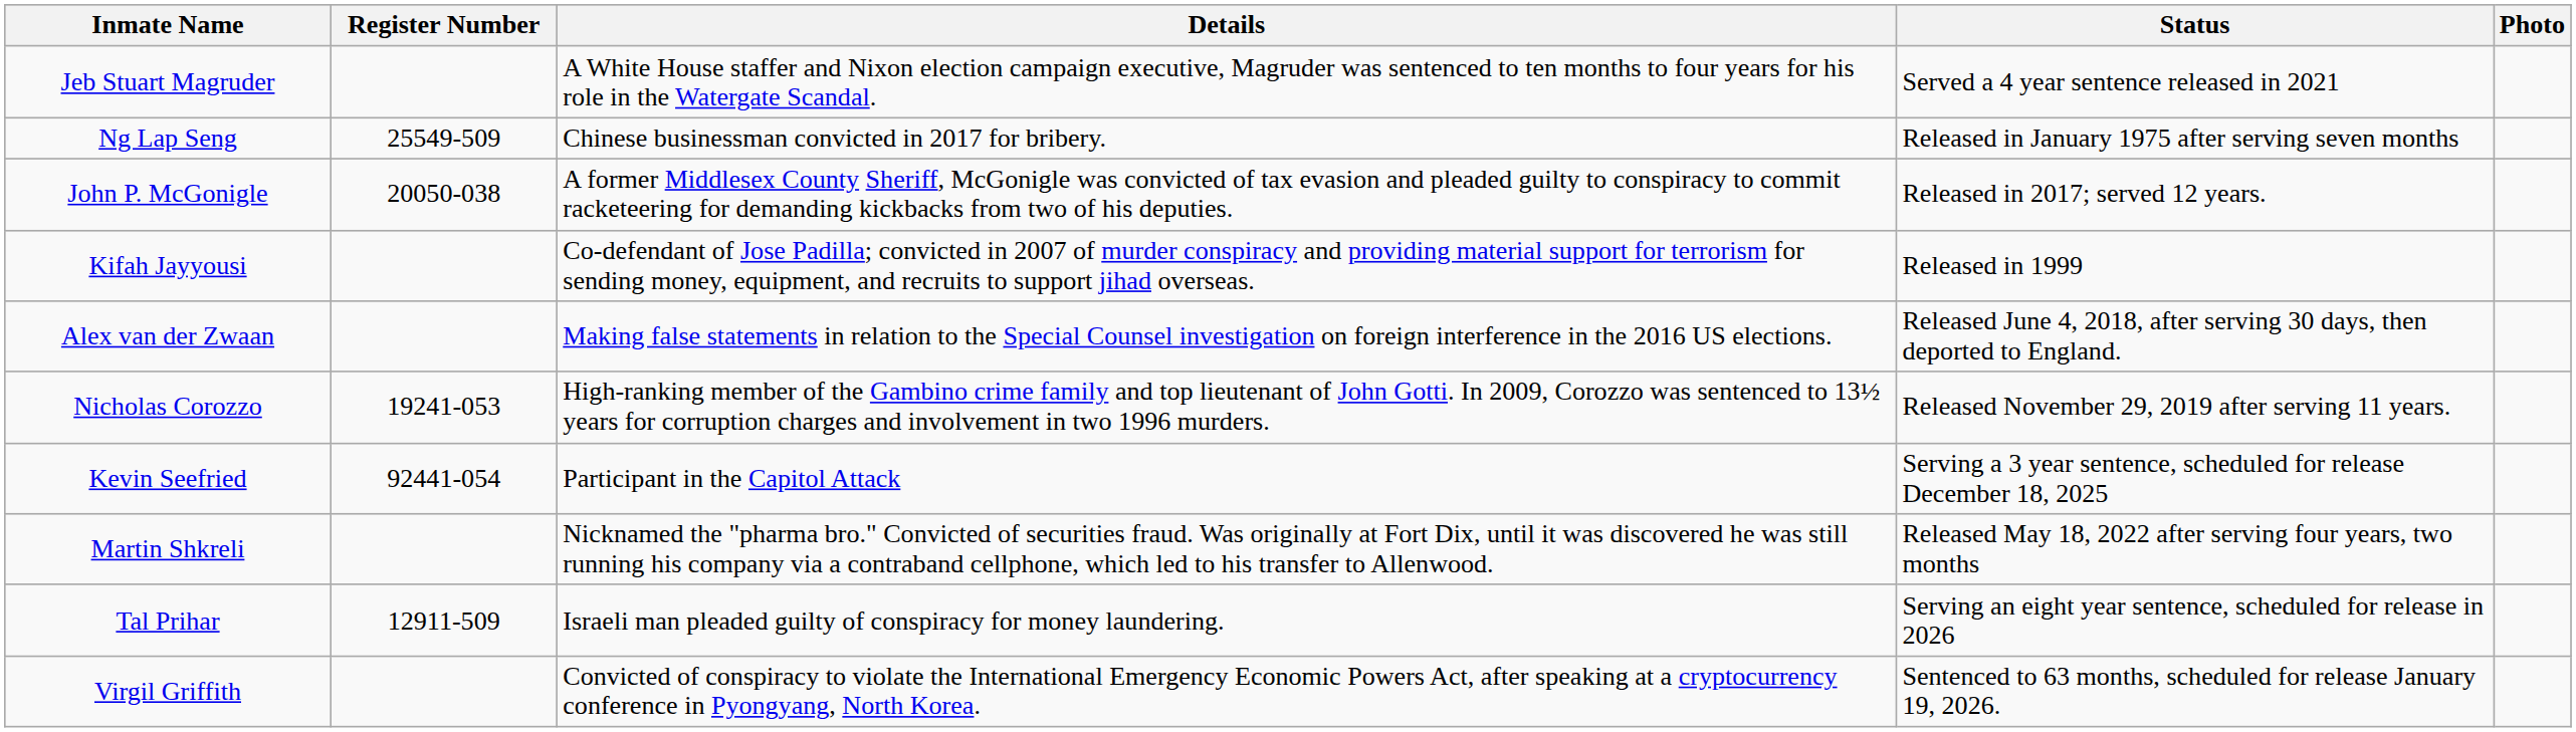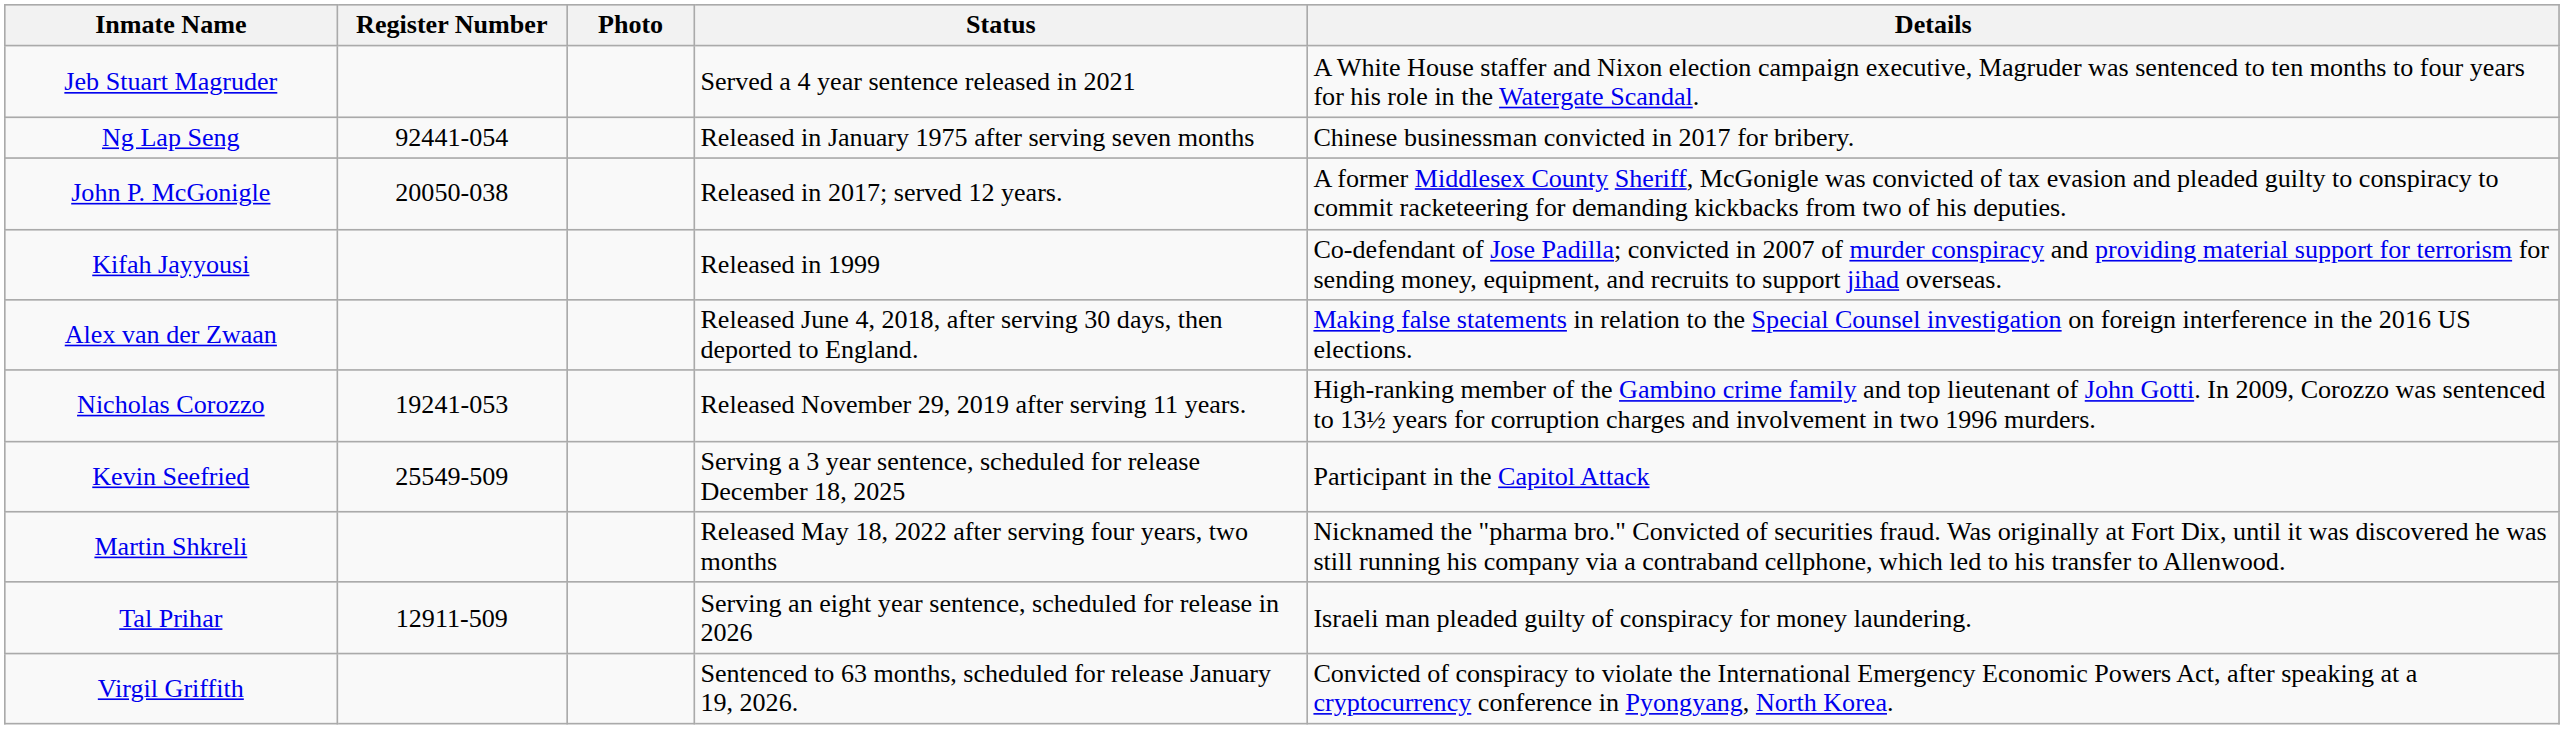 <table class="wikitable sortable">
 <tr>
 <th width=13%>Inmate Name</th>
 <th width=9%>Register Number</th>
+<th width=5%>Photo</th>
+<th width=24%>Status</th>
 <th width=54%>Details</th>
-<th width=24%>Status</th>
-<th width=5%>Photo</th>
 </tr>
 <tr>
 <td align="center"><a href='#'>Jeb Stuart Magruder</a></td>
 <td align="center"></td>
+<td style="text-align:center;"></td>
+<td>Served a 4 year sentence released in 2021</td>
 <td>A White House staffer and Nixon election campaign executive, Magruder was sentenced to ten months to four years for his role in the <a href='#'>Watergate Scandal</a>.</td>
-<td>Served a 4 year sentence released in 2021</td>
-<td style="text-align:center;"></td>
 </tr>
 <tr>
 <td align="center"><a href='#'>Ng Lap Seng</a></td>
-<td align="center">25549-509</td>
+<td align="center">92441-054</td>
+<td></td>
+<td>Released in January 1975 after serving seven months</td>
 <td>Chinese businessman convicted in 2017 for bribery.</td>
-<td>Released in January 1975 after serving seven months</td>
-<td></td>
 </tr>
 <tr>
 <td align="center"><a href='#'>John P. McGonigle</a></td>
 <td align="center">20050-038</td>
+<td style="text-align:center;"></td>
+<td>Released in 2017; served 12 years.</td>
 <td>A former <a href='#'>Middlesex County</a> <a href='#'>Sheriff</a>, McGonigle was convicted of tax evasion and pleaded guilty to conspiracy to commit racketeering for demanding kickbacks from two of his deputies.</td>
-<td>Released in 2017; served 12 years.</td>
-<td style="text-align:center;"></td>
 </tr>
 <tr>
 <td style="text-align:center;"><a href='#'>Kifah Jayyousi</a></td>
 <td style="text-align:center;"></td>
+<td style="text-align:center;"></td>
+<td>Released in 1999</td>
 <td>Co-defendant of <a href='#'>Jose Padilla</a>; convicted in 2007 of <a href='#'>murder conspiracy</a> and <a href='#'>providing material support for terrorism</a> for sending money, equipment, and recruits to support <a href='#'>jihad</a> overseas.</td>
-<td>Released in 1999</td>
-<td style="text-align:center;"></td>
 </tr>
 <tr>
 <td align="center"><a href='#'>Alex van der Zwaan</a></td>
 <td align="center"></td>
+<td></td>
+<td>Released June 4, 2018, after serving 30 days, then deported to England.</td>
 <td><a href='#'>Making false statements</a> in relation to the <a href='#'>Special Counsel investigation</a> on foreign interference in the 2016 US elections.</td>
-<td>Released June 4, 2018, after serving 30 days, then deported to England.</td>
-<td></td>
 </tr>
 <tr>
 <td align="center"><a href='#'>Nicholas Corozzo</a></td>
 <td align="center">19241-053</td>
+<td></td>
+<td>Released November 29, 2019 after serving 11 years.</td>
 <td>High-ranking member of the <a href='#'>Gambino crime family</a> and top lieutenant of <a href='#'>John Gotti</a>. In 2009, Corozzo was sentenced to 13½ years for corruption charges and involvement in two 1996 murders.</td>
-<td>Released November 29, 2019 after serving 11 years.</td>
-<td></td>
 </tr>
 <tr>
 <td align="center"><a href='#'>Kevin Seefried</a></td>
-<td align="center">92441-054</td>
+<td align="center">25549-509</td>
+<td></td>
+<td>Serving a 3 year sentence, scheduled for release December 18, 2025</td>
 <td>Participant in the <a href='#'>Capitol Attack</a></td>
-<td>Serving a 3 year sentence, scheduled for release December 18, 2025</td>
-<td></td>
 </tr>
 <tr>
 <td align="center"><a href='#'>Martin Shkreli</a></td>
 <td align="center"></td>
+<td></td>
+<td>Released May 18, 2022 after serving four years, two months</td>
 <td>Nicknamed the "pharma bro." Convicted of securities fraud. Was originally at Fort Dix, until it was discovered he was still running his company via a contraband cellphone, which led to his transfer to Allenwood.</td>
-<td>Released May 18, 2022 after serving four years, two months</td>
-<td></td>
 </tr>
 <tr>
 <td align="center"><a href='#'>Tal Prihar</a></td>
 <td align="center">12911-509</td>
+<td></td>
+<td>Serving an eight year sentence, scheduled for release in 2026</td>
 <td>Israeli man pleaded guilty of conspiracy for money laundering.</td>
-<td>Serving an eight year sentence, scheduled for release in 2026</td>
-<td></td>
 </tr>
 <tr>
 <td align="center"><a href='#'>Virgil Griffith</a></td>
 <td align="center"></td>
+<td></td>
+<td>Sentenced to 63 months, scheduled for release January 19, 2026.</td>
 <td>Convicted of conspiracy to violate the International Emergency Economic Powers Act, after speaking at a <a href='#'>cryptocurrency</a> conference in <a href='#'>Pyongyang</a>, <a href='#'>North Korea</a>.</td>
-<td>Sentenced to 63 months, scheduled for release January 19, 2026.</td>
-<td></td>
 </tr>
 </table>
